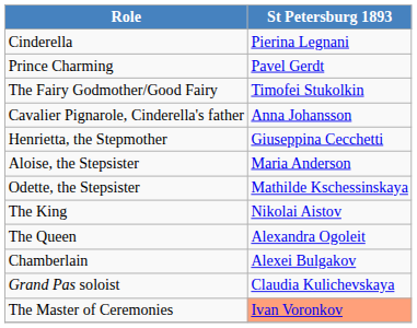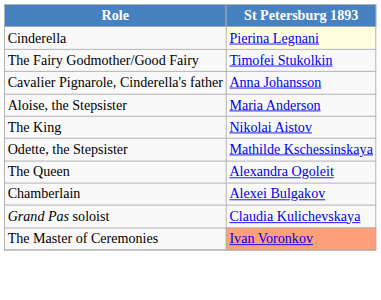 <table class="wikitable" border="1">
 <tr>
 <th style="background:#4682BF; color:white;">Role</th>
 <th style="background:#4682BF; color:white;">St Petersburg 1893</th>
 </tr>
 <tr>
 <td>Cinderella</td>
-<td><a href='#'>Pierina Legnani</a></td>
-</tr>
-<tr>
-<td>Prince Charming</td>
-<td><a href='#'>Pavel Gerdt</a></td>
+<td style="background: lightyellow;"><a href='#'>Pierina Legnani</a></td>
 </tr>
 <tr>
 <td>The Fairy Godmother/Good Fairy</td>
 <td><a href='#'>Timofei Stukolkin</a></td>
 </tr>
 <tr>
 <td>Cavalier Pignarole, Cinderella's father</td>
 <td><a href='#'>Anna Johansson</a></td>
 </tr>
 <tr>
-<td>Henrietta, the Stepmother</td>
-<td><a href='#'>Giuseppina Cecchetti</a></td>
-</tr>
-<tr>
 <td>Aloise, the Stepsister</td>
 <td><a href='#'>Maria Anderson</a></td>
 </tr>
 <tr>
+<td>The King</td>
+<td><a href='#'>Nikolai Aistov</a></td>
+</tr>
+<tr>
 <td>Odette, the Stepsister</td>
 <td><a href='#'>Mathilde Kschessinskaya</a></td>
-</tr>
-<tr>
-<td>The King</td>
-<td><a href='#'>Nikolai Aistov</a></td>
 </tr>
 <tr>
 <td>The Queen</td>
 <td><a href='#'>Alexandra Ogoleit</a></td>
 </tr>
 <tr>
 <td>Chamberlain</td>
 <td><a href='#'>Alexei Bulgakov</a></td>
 </tr>
 <tr>
 <td><em>Grand Pas</em> soloist</td>
 <td><a href='#'>Claudia Kulichevskaya</a></td>
 </tr>
 <tr>
 <td>The Master of Ceremonies</td>
 <td style="background: lightsalmon;"><a href='#'>Ivan Voronkov</a></td>
 </tr>
 <tr>
 </tr>
 </table>
